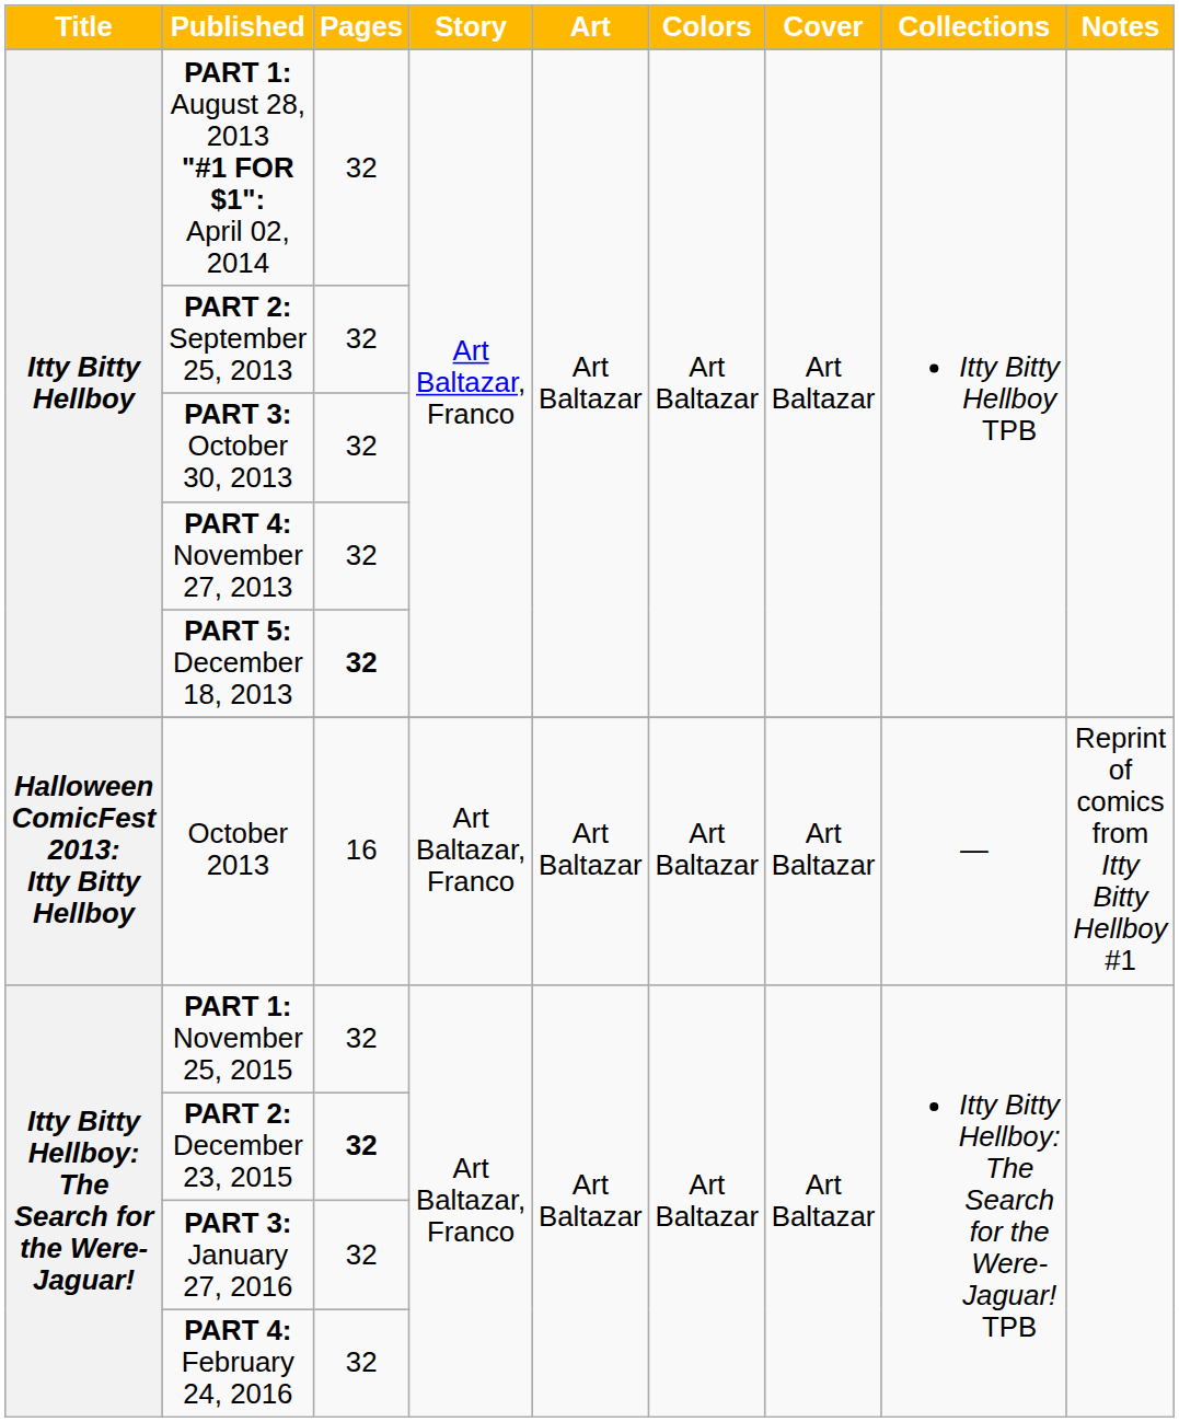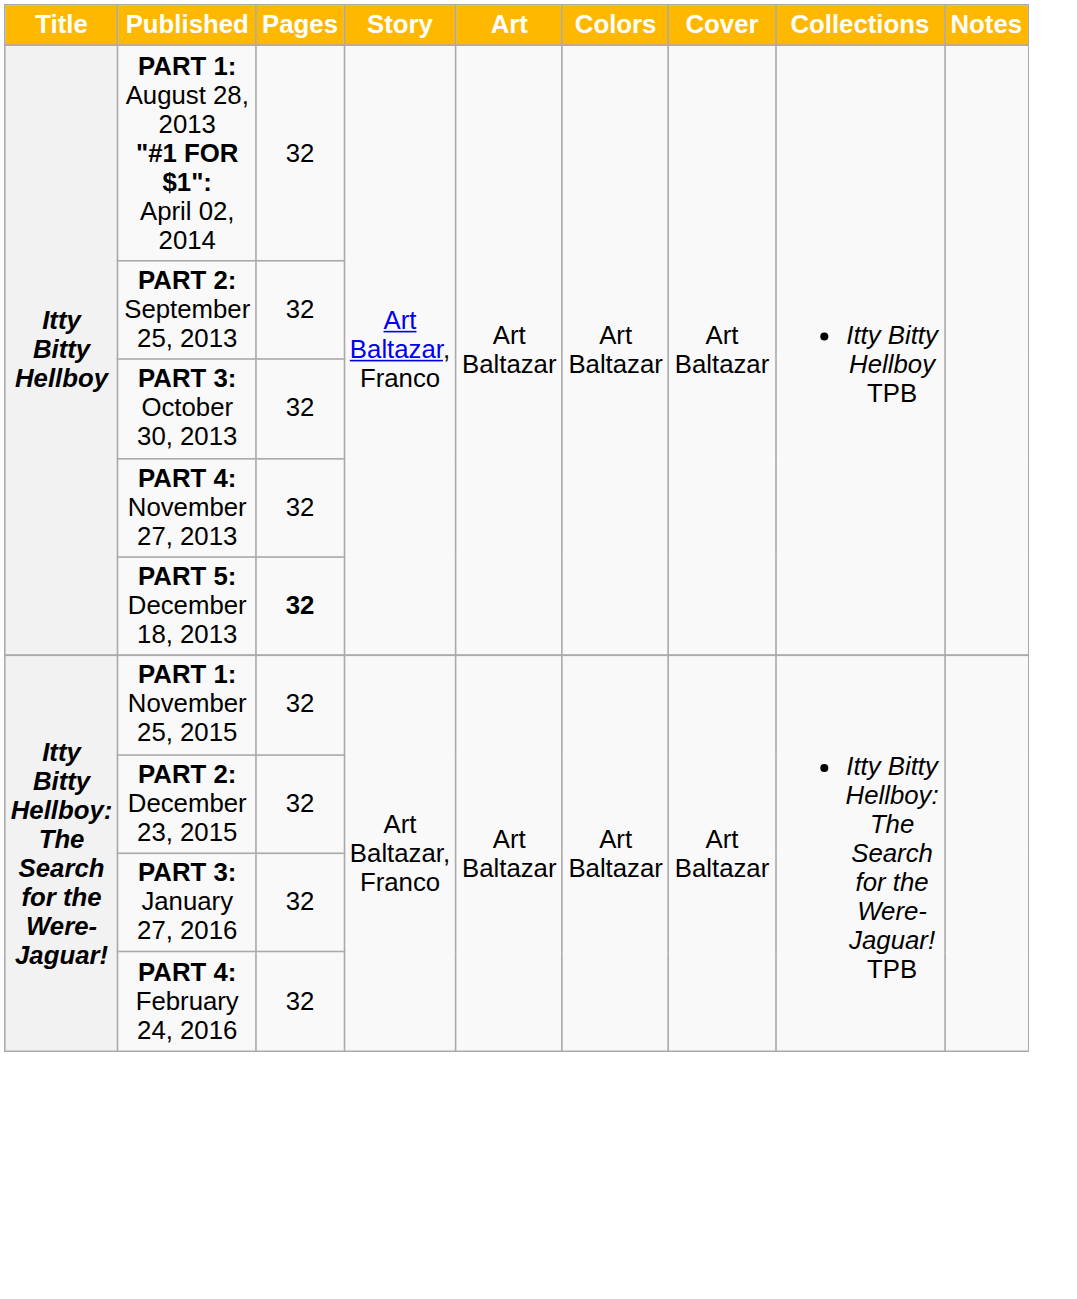 <table class="wikitable" style="text-align: center">
 <tr>
 <th style="background:#feb800; color:#fff;">Title</th>
 <th style="background:#feb800; color:#fff;">Published</th>
 <th style="background:#feb800; color:#fff;">Pages</th>
 <th style="background:#feb800; color:#fff;">Story</th>
 <th style="background:#feb800; color:#fff;">Art</th>
 <th style="background:#feb800; color:#fff;">Colors</th>
 <th style="background:#feb800; color:#fff;">Cover</th>
 <th style="background:#feb800; color:#fff;">Collections</th>
 <th style="background:#feb800; color:#fff;">Notes</th>
 </tr>
 <tr id="Itty_Bitty_Hellboy_1">
 <th rowspan=5><em>Itty Bitty Hellboy</em></th>
 <td><strong><span>PART 1:</span></strong><br>August 28, 2013<br><strong><span>"#1 FOR $1":</span></strong><br>April 02, 2014</td>
 <td>32</td>
 <td rowspan=5><a href='#'>Art Baltazar</a>,<br>Franco</td>
 <td rowspan=5>Art Baltazar</td>
 <td rowspan=5>Art Baltazar</td>
 <td rowspan=5>Art Baltazar</td>
 <td rowspan=5><br><ul><li><em>Itty Bitty Hellboy</em> TPB</li></ul></td>
 <td rowspan=5></td>
 </tr>
 <tr>
 <td><strong><span>PART 2:</span></strong><br>September 25, 2013</td>
 <td>32</td>
 </tr>
 <tr>
 <td><strong><span>PART 3:</span></strong><br>October 30, 2013</td>
 <td>32</td>
 </tr>
 <tr>
 <td><strong><span>PART 4:</span></strong><br>November 27, 2013</td>
 <td>32</td>
 </tr>
 <tr>
 <td><strong><span>PART 5:</span></strong><br>December 18, 2013</td>
 <td><strong>32</strong></td>
 </tr>
 <tr>
 </tr>
-<tr>
-<th><em>Halloween ComicFest 2013:<br>Itty Bitty Hellboy</em></th>
-<td>October 2013</td>
-<td>16</td>
-<td>Art Baltazar,<br>Franco</td>
-<td>Art Baltazar</td>
-<td>Art Baltazar</td>
-<td>Art Baltazar</td>
-<td>—</td>
-<td>Reprint of comics from<br><em>Itty Bitty Hellboy</em> #1</td>
-</tr>
 <tr id="Itty_Bitty_Hellboy_The_Search_for_the_Were_Jaguar_1">
 <th rowspan=4><em>Itty Bitty Hellboy:<br>The Search for the Were-Jaguar!</em></th>
 <td><strong><span>PART 1:</span></strong><br>November 25, 2015</td>
 <td>32</td>
 <td rowspan=4>Art Baltazar,<br>Franco</td>
 <td rowspan=4>Art Baltazar</td>
 <td rowspan=4>Art Baltazar</td>
 <td rowspan=4>Art Baltazar</td>
 <td rowspan=4><br><ul><li><em>Itty Bitty Hellboy:<br>The Search for the Were-Jaguar!</em> TPB</li></ul></td>
 <td rowspan=4></td>
 </tr>
 <tr>
 <td><strong><span>PART 2:</span></strong><br>December 23, 2015</td>
-<td><strong>32</strong></td>
+<td>32</td>
 </tr>
 <tr>
 <td><strong><span>PART 3:</span></strong><br>January 27, 2016</td>
 <td>32</td>
 </tr>
 <tr>
 <td><strong><span>PART 4:</span></strong><br>February 24, 2016</td>
 <td>32</td>
 </tr>
 </table>
